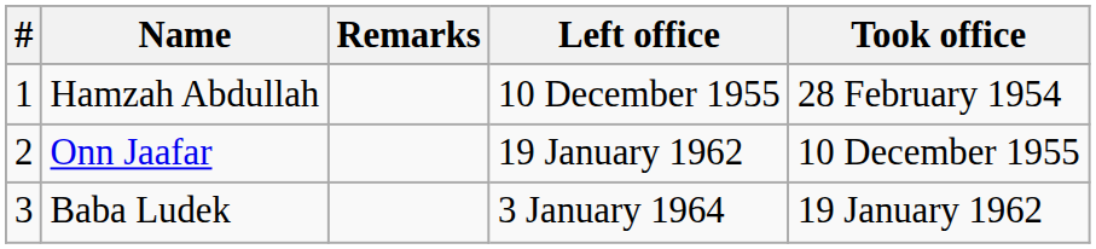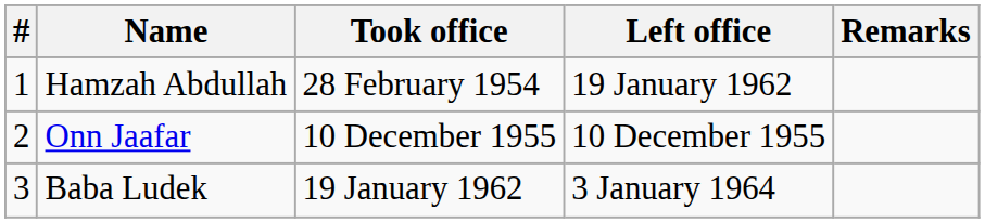 <table class="wikitable">
 <tr>
 <th>#</th>
 <th>Name</th>
+<th>Took office</th>
+<th>Left office</th>
 <th>Remarks</th>
-<th>Left office</th>
-<th>Took office</th>
 </tr>
 <tr>
 <td>1</td>
 <td>Hamzah Abdullah</td>
+<td>28 February 1954</td>
+<td>19 January 1962</td>
 <td></td>
-<td>10 December 1955</td>
-<td>28 February 1954</td>
 </tr>
 <tr>
 <td>2</td>
 <td><a href='#'>Onn Jaafar</a></td>
+<td>10 December 1955</td>
+<td>10 December 1955</td>
 <td></td>
-<td>19 January 1962</td>
-<td>10 December 1955</td>
 </tr>
 <tr>
 <td>3</td>
 <td>Baba Ludek</td>
+<td>19 January 1962</td>
+<td>3 January 1964</td>
 <td></td>
-<td>3 January 1964</td>
-<td>19 January 1962</td>
 </tr>
 </table>
